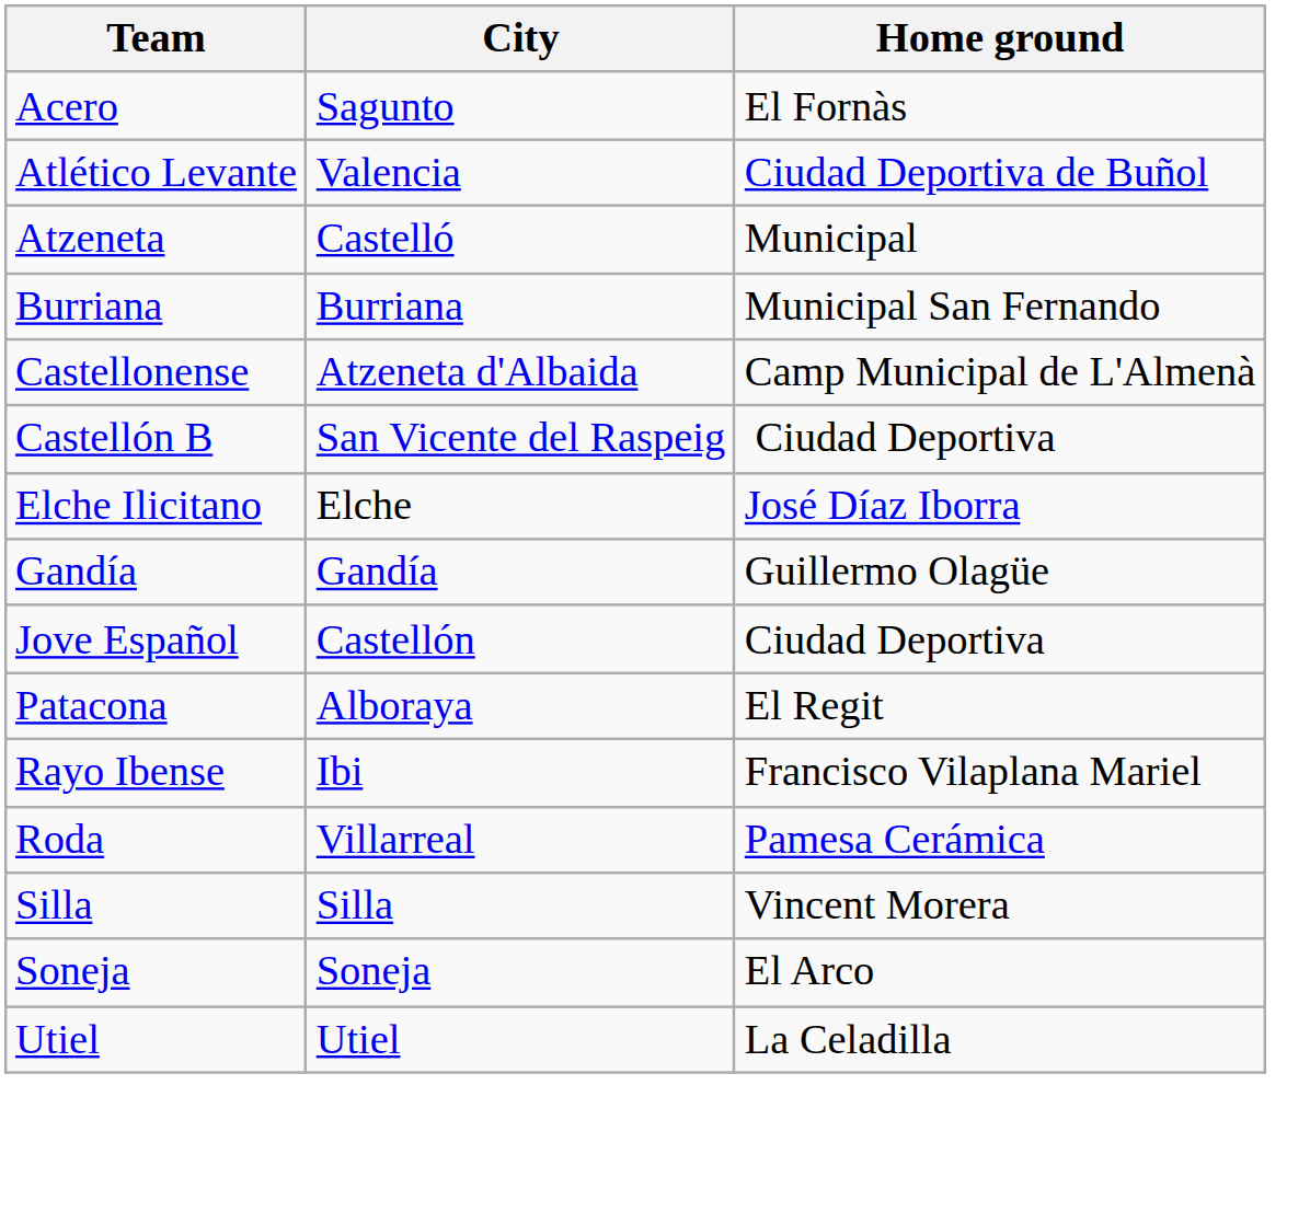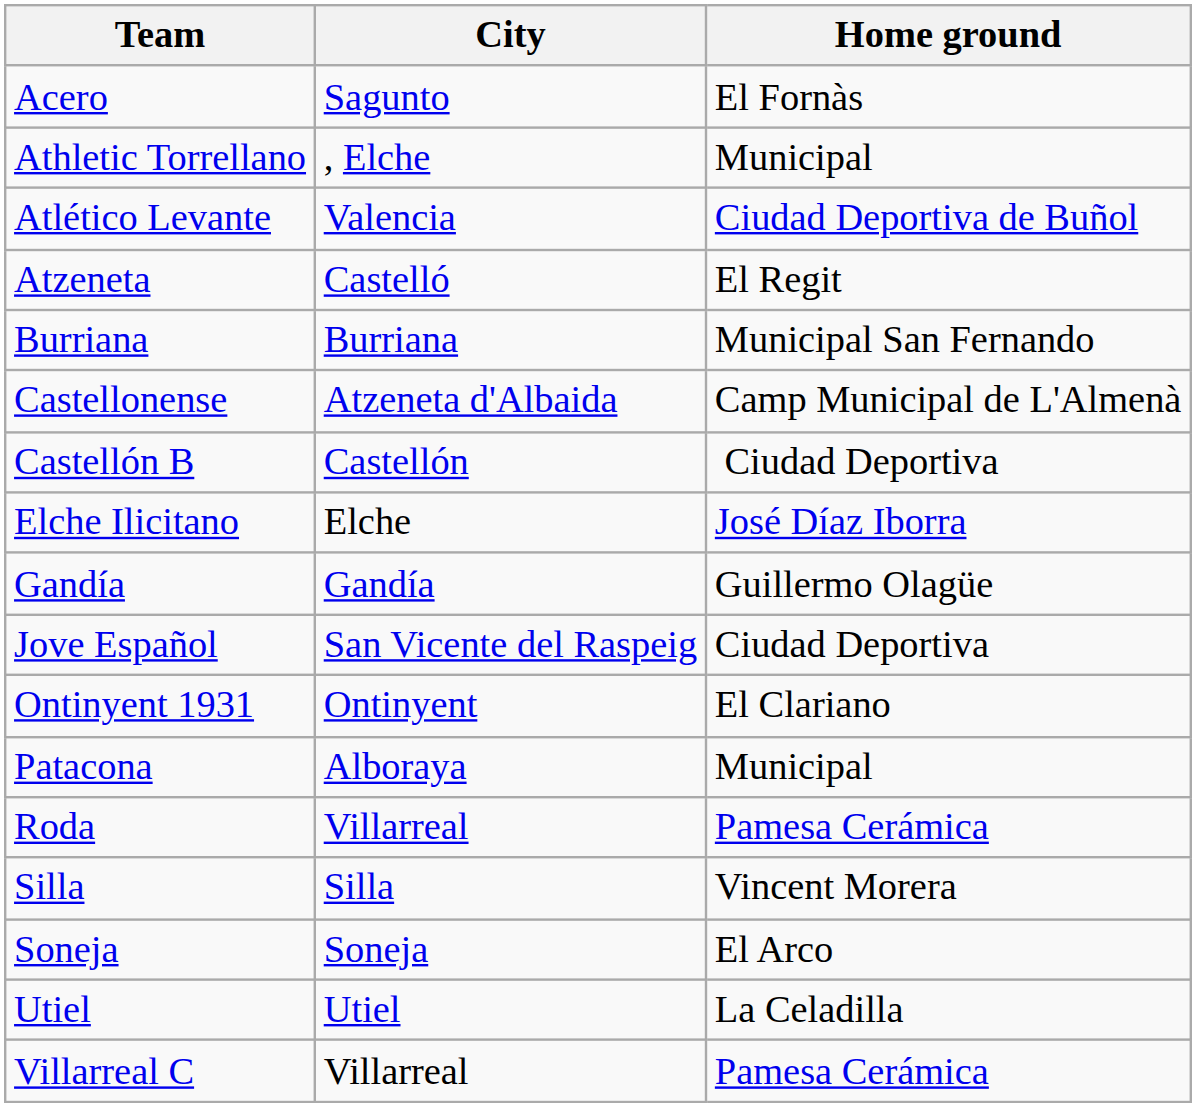 <table class="wikitable sortable">
 <tr>
 <th>Team</th>
 <th>City</th>
 <th>Home ground</th>
 </tr>
 <tr>
 <td><a href='#'>Acero</a></td>
 <td><a href='#'>Sagunto</a></td>
 <td>El Fornàs</td>
 </tr>
 <tr>
+<td><a href='#'>Athletic Torrellano</a></td>
+<td>, <a href='#'>Elche</a></td>
+<td>Municipal</td>
+</tr>
+<tr>
 <td><a href='#'>Atlético Levante</a></td>
 <td><a href='#'>Valencia</a></td>
 <td><a href='#'>Ciudad Deportiva de Buñol</a></td>
 </tr>
 <tr>
 <td><a href='#'>Atzeneta</a></td>
 <td><a href='#'>Castelló</a></td>
-<td>Municipal</td>
+<td>El Regit</td>
 </tr>
 <tr>
 <td><a href='#'>Burriana</a></td>
 <td><a href='#'>Burriana</a></td>
 <td>Municipal San Fernando</td>
 </tr>
 <tr>
 <td><a href='#'>Castellonense</a></td>
 <td><a href='#'>Atzeneta d'Albaida</a></td>
 <td>Camp Municipal de L'Almenà</td>
 </tr>
 <tr>
 <td><a href='#'>Castellón B</a> </td>
-<td><a href='#'>San Vicente del Raspeig</a></td>
+<td><a href='#'>Castellón</a></td>
 <td> Ciudad Deportiva</td>
 </tr>
 <tr>
 <td><a href='#'>Elche Ilicitano</a></td>
 <td>Elche</td>
 <td><a href='#'>José Díaz Iborra</a></td>
 </tr>
 <tr>
 <td><a href='#'>Gandía</a></td>
 <td><a href='#'>Gandía</a></td>
 <td>Guillermo Olagüe</td>
 </tr>
 <tr>
 <td><a href='#'>Jove Español</a></td>
-<td><a href='#'>Castellón</a></td>
+<td><a href='#'>San Vicente del Raspeig</a></td>
 <td>Ciudad Deportiva</td>
+</tr>
+<tr>
+<td><a href='#'>Ontinyent 1931</a></td>
+<td><a href='#'>Ontinyent</a></td>
+<td>El Clariano</td>
 </tr>
 <tr>
 <td><a href='#'>Patacona</a></td>
 <td><a href='#'>Alboraya</a></td>
-<td>El Regit</td>
-</tr>
-<tr>
-<td><a href='#'>Rayo Ibense</a></td>
-<td><a href='#'>Ibi</a></td>
-<td>Francisco Vilaplana Mariel</td>
+<td>Municipal</td>
 </tr>
 <tr>
 <td><a href='#'>Roda</a></td>
 <td><a href='#'>Villarreal</a></td>
 <td><a href='#'>Pamesa Cerámica</a></td>
 </tr>
 <tr>
 <td><a href='#'>Silla</a></td>
 <td><a href='#'>Silla</a></td>
 <td>Vincent Morera</td>
 </tr>
 <tr>
 <td><a href='#'>Soneja</a></td>
 <td><a href='#'>Soneja</a></td>
 <td>El Arco</td>
 </tr>
 <tr>
 <td><a href='#'>Utiel</a></td>
 <td><a href='#'>Utiel</a></td>
 <td>La Celadilla</td>
 </tr>
+<tr>
+<td><a href='#'>Villarreal C</a></td>
+<td>Villarreal</td>
+<td><a href='#'>Pamesa Cerámica</a></td>
+</tr>
 </table>
